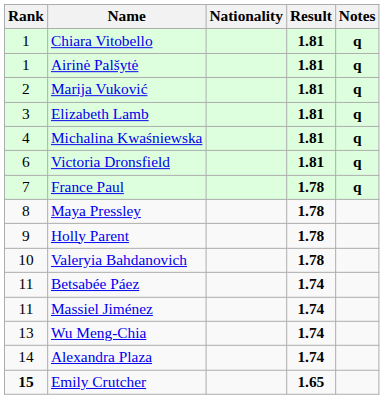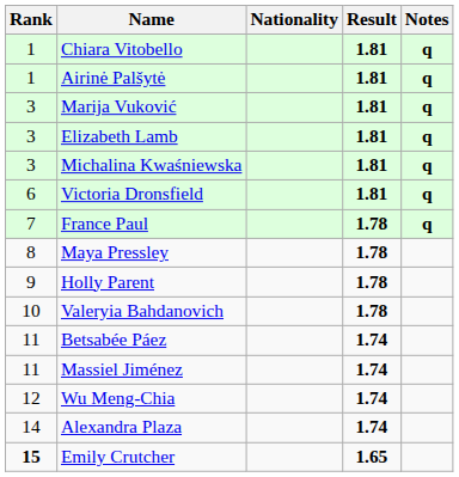 <table class="wikitable sortable" style="text-align:center">
 <tr>
 <th>Rank</th>
 <th>Name</th>
 <th>Nationality</th>
 <th>Result</th>
 <th>Notes</th>
 </tr>
 <tr bgcolor=ddffdd>
 <td>1</td>
 <td align=left><a href='#'>Chiara Vitobello</a></td>
 <td align=left></td>
 <td><strong>1.81</strong></td>
 <td><strong>q</strong></td>
 </tr>
 <tr bgcolor=ddffdd>
 <td>1</td>
 <td align=left><a href='#'>Airinė Palšytė</a></td>
 <td align=left></td>
 <td><strong>1.81</strong></td>
 <td><strong>q</strong></td>
 </tr>
 <tr bgcolor=ddffdd>
-<td>2</td>
+<td>3</td>
 <td align=left><a href='#'>Marija Vuković</a></td>
 <td align=left></td>
 <td><strong>1.81</strong></td>
 <td><strong>q</strong></td>
 </tr>
 <tr bgcolor=ddffdd>
 <td>3</td>
 <td align=left><a href='#'>Elizabeth Lamb</a></td>
 <td align=left></td>
 <td><strong>1.81</strong></td>
 <td><strong>q</strong></td>
 </tr>
 <tr bgcolor=ddffdd>
-<td>4</td>
+<td>3</td>
 <td align=left><a href='#'>Michalina Kwaśniewska</a></td>
 <td align=left></td>
 <td><strong>1.81</strong></td>
 <td><strong>q</strong></td>
 </tr>
 <tr bgcolor=ddffdd>
 <td>6</td>
 <td align=left><a href='#'>Victoria Dronsfield</a></td>
 <td align=left></td>
 <td><strong>1.81</strong></td>
 <td><strong>q</strong></td>
 </tr>
 <tr bgcolor=ddffdd>
 <td>7</td>
 <td align=left><a href='#'>France Paul</a></td>
 <td align=left></td>
 <td><strong>1.78</strong></td>
 <td><strong>q</strong></td>
 </tr>
 <tr>
 <td>8</td>
 <td align=left><a href='#'>Maya Pressley</a></td>
 <td align=left></td>
 <td><strong>1.78</strong></td>
 <td></td>
 </tr>
 <tr>
 <td>9</td>
 <td align=left><a href='#'>Holly Parent</a></td>
 <td align=left></td>
 <td><strong>1.78</strong></td>
 <td></td>
 </tr>
 <tr>
 <td>10</td>
 <td align=left><a href='#'>Valeryia Bahdanovich</a></td>
 <td align=left></td>
 <td><strong>1.78</strong></td>
 <td></td>
 </tr>
 <tr>
 <td>11</td>
 <td align=left><a href='#'>Betsabée Páez</a></td>
 <td align=left></td>
 <td><strong>1.74</strong></td>
 <td></td>
 </tr>
 <tr>
 <td>11</td>
 <td align=left><a href='#'>Massiel Jiménez</a></td>
 <td align=left></td>
 <td><strong>1.74</strong></td>
 <td></td>
 </tr>
 <tr>
-<td>13</td>
+<td>12</td>
 <td align=left><a href='#'>Wu Meng-Chia</a></td>
 <td align=left></td>
 <td><strong>1.74</strong></td>
 <td></td>
 </tr>
 <tr>
 <td>14</td>
 <td align=left><a href='#'>Alexandra Plaza</a></td>
 <td align=left></td>
 <td><strong>1.74</strong></td>
 <td></td>
 </tr>
 <tr>
 <td><strong>15</strong></td>
 <td align=left><a href='#'>Emily Crutcher</a></td>
 <td align=left></td>
 <td><strong>1.65</strong></td>
 <td></td>
 </tr>
 </table>
